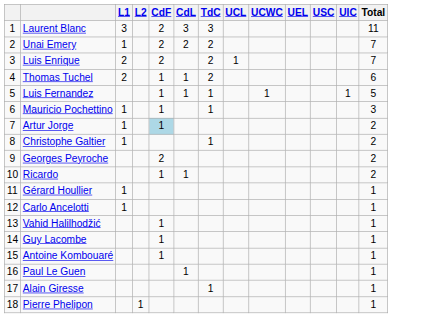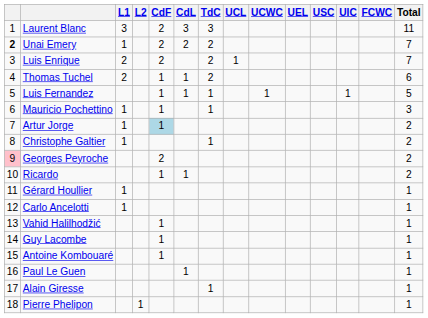 <table class="wikitable plainrowheaders sortable" style="text-align:center">
 <tr>
 <th></th>
 <th></th>
 <th><a href='#'>L1</a></th>
 <th><a href='#'>L2</a></th>
 <th><a href='#'>CdF</a></th>
 <th><a href='#'>CdL</a></th>
 <th><a href='#'>TdC</a></th>
 <th><a href='#'>UCL</a></th>
 <th><a href='#'>UCWC</a></th>
 <th><a href='#'>UEL</a></th>
 <th><a href='#'>USC</a></th>
 <th><a href='#'>UIC</a></th>
+<th><a href='#'>FCWC</a></th>
 <th>Total</th>
 </tr>
 <tr>
 <td>1</td>
 <td align=left> <a href='#'>Laurent Blanc</a></td>
 <td>3</td>
 <td></td>
 <td>2</td>
 <td>3</td>
 <td>3</td>
 <td></td>
 <td></td>
 <td></td>
 <td></td>
 <td></td>
+<td></td>
 <td>11</td>
 </tr>
 <tr>
-<td>2</td>
+<td><strong>2</strong></td>
 <td align=left> <a href='#'>Unai Emery</a></td>
 <td>1</td>
 <td></td>
 <td>2</td>
 <td>2</td>
 <td>2</td>
+<td></td>
 <td></td>
 <td></td>
 <td></td>
 <td></td>
 <td></td>
 <td>7</td>
 </tr>
 <tr>
 <td>3</td>
 <td align=left> <a href='#'>Luis Enrique</a></td>
 <td>2</td>
 <td></td>
 <td>2</td>
 <td></td>
 <td>2</td>
 <td>1</td>
 <td></td>
 <td></td>
 <td></td>
 <td></td>
+<td></td>
 <td>7</td>
 </tr>
 <tr>
 <td>4</td>
 <td align=left> <a href='#'>Thomas Tuchel</a></td>
 <td>2</td>
 <td></td>
 <td>1</td>
 <td>1</td>
 <td>2</td>
+<td></td>
 <td></td>
 <td></td>
 <td></td>
 <td></td>
 <td></td>
 <td>6</td>
 </tr>
 <tr>
 <td>5</td>
 <td align=left> <a href='#'>Luis Fernandez</a></td>
 <td></td>
 <td></td>
 <td>1</td>
 <td>1</td>
 <td>1</td>
 <td></td>
 <td>1</td>
 <td></td>
 <td></td>
 <td>1</td>
+<td></td>
 <td>5</td>
 </tr>
 <tr>
 <td>6</td>
 <td align=left> <a href='#'>Mauricio Pochettino</a></td>
 <td>1</td>
 <td></td>
 <td>1</td>
 <td></td>
 <td>1</td>
 <td></td>
 <td></td>
 <td></td>
 <td></td>
 <td></td>
+<td></td>
 <td>3</td>
 </tr>
 <tr>
 <td>7</td>
 <td align=left> <a href='#'>Artur Jorge</a></td>
 <td>1</td>
 <td></td>
 <td style="background: lightblue;">1</td>
+<td></td>
 <td></td>
 <td></td>
 <td></td>
 <td></td>
 <td></td>
 <td></td>
 <td></td>
 <td>2</td>
 </tr>
 <tr>
 <td>8</td>
 <td align=left> <a href='#'>Christophe Galtier</a></td>
 <td>1</td>
 <td></td>
 <td></td>
 <td></td>
 <td>1</td>
 <td></td>
 <td></td>
 <td></td>
 <td></td>
 <td></td>
+<td></td>
 <td>2</td>
 </tr>
 <tr>
-<td>9</td>
+<td style="background: pink;">9</td>
 <td align=left> <a href='#'>Georges Peyroche</a></td>
 <td></td>
 <td></td>
 <td>2</td>
+<td></td>
 <td></td>
 <td></td>
 <td></td>
 <td></td>
 <td></td>
 <td></td>
 <td></td>
 <td>2</td>
 </tr>
 <tr>
 <td>10</td>
 <td align=left> <a href='#'>Ricardo</a></td>
 <td></td>
 <td></td>
 <td>1</td>
 <td>1</td>
 <td></td>
 <td></td>
 <td></td>
 <td></td>
 <td></td>
 <td></td>
+<td></td>
 <td>2</td>
 </tr>
 <tr>
 <td>11</td>
 <td align=left> <a href='#'>Gérard Houllier</a></td>
 <td>1</td>
+<td></td>
 <td></td>
 <td></td>
 <td></td>
 <td></td>
 <td></td>
 <td></td>
 <td></td>
 <td></td>
 <td></td>
 <td>1</td>
 </tr>
 <tr>
 <td>12</td>
 <td align=left> <a href='#'>Carlo Ancelotti</a></td>
 <td>1</td>
 <td></td>
 <td></td>
 <td></td>
 <td></td>
 <td></td>
 <td></td>
 <td></td>
 <td></td>
 <td></td>
+<td></td>
 <td>1</td>
 </tr>
 <tr>
 <td>13</td>
 <td align=left> <a href='#'>Vahid Halilhodžić</a></td>
 <td></td>
 <td></td>
 <td>1</td>
+<td></td>
 <td></td>
 <td></td>
 <td></td>
 <td></td>
 <td></td>
 <td></td>
 <td></td>
 <td>1</td>
 </tr>
 <tr>
 <td>14</td>
 <td align=left> <a href='#'>Guy Lacombe</a></td>
 <td></td>
 <td></td>
 <td>1</td>
 <td></td>
 <td></td>
 <td></td>
 <td></td>
 <td></td>
 <td></td>
 <td></td>
+<td></td>
 <td>1</td>
 </tr>
 <tr>
 <td>15</td>
 <td align=left> <a href='#'>Antoine Kombouaré</a></td>
 <td></td>
 <td></td>
 <td>1</td>
+<td></td>
 <td></td>
 <td></td>
 <td></td>
 <td></td>
 <td></td>
 <td></td>
 <td></td>
 <td>1</td>
 </tr>
 <tr>
 <td>16</td>
 <td align=left> <a href='#'>Paul Le Guen</a></td>
 <td></td>
 <td></td>
 <td></td>
 <td>1</td>
 <td></td>
 <td></td>
 <td></td>
 <td></td>
 <td></td>
 <td></td>
+<td></td>
 <td>1</td>
 </tr>
 <tr>
 <td>17</td>
 <td align=left> <a href='#'>Alain Giresse</a></td>
 <td></td>
 <td></td>
 <td></td>
 <td></td>
 <td>1</td>
+<td></td>
 <td></td>
 <td></td>
 <td></td>
 <td></td>
 <td></td>
 <td>1</td>
 </tr>
 <tr>
 <td>18</td>
 <td align=left> <a href='#'>Pierre Phelipon</a></td>
 <td></td>
 <td>1</td>
 <td></td>
 <td></td>
 <td></td>
 <td></td>
 <td></td>
 <td></td>
 <td></td>
 <td></td>
+<td></td>
 <td>1</td>
 </tr>
 </table>
